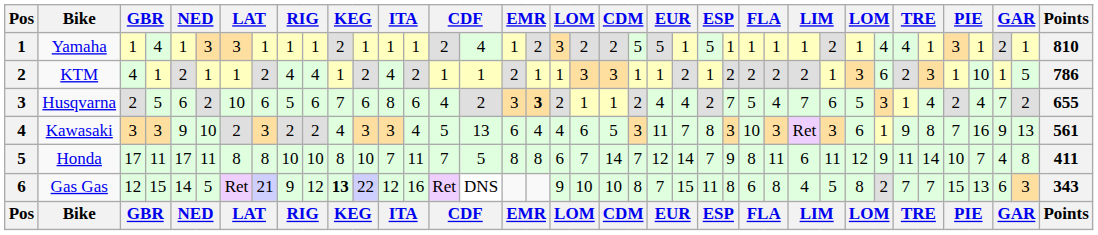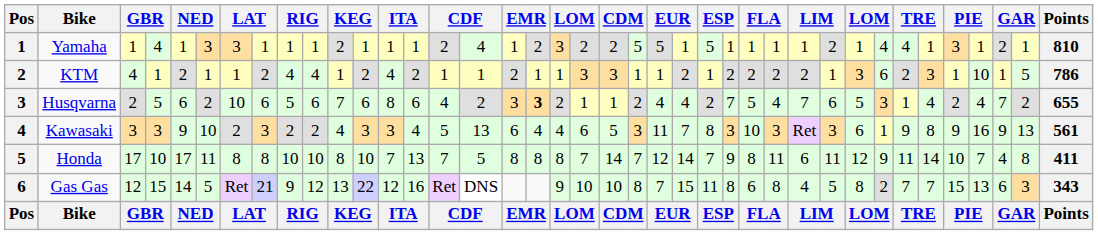 <table class="wikitable" style="font-size: 80%; text-align:center">
 <tr valign="top">
 <th valign="middle">Pos</th>
 <th valign="middle">Bike</th>
 <th colspan=2><a href='#'>GBR</a><br></th>
 <th colspan=2><a href='#'>NED</a><br></th>
 <th colspan=2><a href='#'>LAT</a><br></th>
 <th colspan=2><a href='#'>RIG</a><br></th>
 <th colspan=2><a href='#'>KEG</a><br></th>
 <th colspan=2><a href='#'>ITA</a><br></th>
 <th colspan=2><a href='#'>CDF</a><br></th>
 <th colspan=2><a href='#'>EMR</a><br></th>
 <th colspan=2><a href='#'>LOM</a><br></th>
 <th colspan=2><a href='#'>CDM</a><br></th>
 <th colspan=2><a href='#'>EUR</a><br></th>
 <th colspan=2><a href='#'>ESP</a><br></th>
 <th colspan=2><a href='#'>FLA</a><br></th>
 <th colspan=2><a href='#'>LIM</a><br></th>
 <th colspan=2><a href='#'>LOM</a><br></th>
 <th colspan=2><a href='#'>TRE</a><br></th>
 <th colspan=2><a href='#'>PIE</a><br></th>
 <th colspan=2><a href='#'>GAR</a><br></th>
 <th valign="middle">Points</th>
 </tr>
 <tr>
 <th>1</th>
 <td><a href='#'>Yamaha</a></td>
 <td style="background:#ffffbf;">1</td>
 <td style="background:#dfffdf;">4</td>
 <td style="background:#ffffbf;">1</td>
 <td style="background:#ffdf9f;">3</td>
 <td style="background:#ffdf9f;">3</td>
 <td style="background:#ffffbf;">1</td>
 <td style="background:#ffffbf;">1</td>
 <td style="background:#ffffbf;">1</td>
 <td style="background:#dfdfdf;">2</td>
 <td style="background:#ffffbf;">1</td>
 <td style="background:#ffffbf;">1</td>
 <td style="background:#ffffbf;">1</td>
 <td style="background:#dfdfdf;">2</td>
 <td style="background:#dfffdf;">4</td>
 <td style="background:#ffffbf;">1</td>
 <td style="background:#dfdfdf;">2</td>
 <td style="background:#ffdf9f;">3</td>
 <td style="background:#dfdfdf;">2</td>
 <td style="background:#dfdfdf;">2</td>
 <td style="background:#dfffdf;">5</td>
 <td style="background:#dfdfdf;">5</td>
 <td style="background:#ffffbf;">1</td>
 <td style="background:#dfffdf;">5</td>
 <td style="background:#ffffbf;">1</td>
 <td style="background:#ffffbf;">1</td>
 <td style="background:#ffffbf;">1</td>
 <td style="background:#ffffbf;">1</td>
 <td style="background:#dfdfdf;">2</td>
 <td style="background:#ffffbf;">1</td>
 <td style="background:#dfffdf;">4</td>
 <td style="background:#dfffdf;">4</td>
 <td style="background:#ffffbf;">1</td>
 <td style="background:#ffdf9f;">3</td>
 <td style="background:#ffffbf;">1</td>
 <td style="background:#dfdfdf;">2</td>
 <td style="background:#ffffbf;">1</td>
 <th>810</th>
 </tr>
 <tr>
 <th>2</th>
 <td><a href='#'>KTM</a></td>
 <td style="background:#dfffdf;">4</td>
 <td style="background:#ffffbf;">1</td>
 <td style="background:#dfdfdf;">2</td>
 <td style="background:#ffffbf;">1</td>
 <td style="background:#ffffbf;">1</td>
 <td style="background:#dfdfdf;">2</td>
 <td style="background:#dfffdf;">4</td>
 <td style="background:#dfffdf;">4</td>
 <td style="background:#ffffbf;">1</td>
 <td style="background:#dfdfdf;">2</td>
 <td style="background:#dfffdf;">4</td>
 <td style="background:#dfdfdf;">2</td>
 <td style="background:#ffffbf;">1</td>
 <td style="background:#ffffbf;">1</td>
 <td style="background:#dfdfdf;">2</td>
 <td style="background:#ffffbf;">1</td>
 <td style="background:#ffffbf;">1</td>
 <td style="background:#ffdf9f;">3</td>
 <td style="background:#ffdf9f;">3</td>
 <td style="background:#ffffbf;">1</td>
 <td style="background:#ffffbf;">1</td>
 <td style="background:#dfdfdf;">2</td>
 <td style="background:#ffffbf;">1</td>
 <td style="background:#dfdfdf;">2</td>
 <td style="background:#dfdfdf;">2</td>
 <td style="background:#dfdfdf;">2</td>
 <td style="background:#dfdfdf;">2</td>
 <td style="background:#ffffbf;">1</td>
 <td style="background:#ffdf9f;">3</td>
 <td style="background:#dfffdf;">6</td>
 <td style="background:#dfdfdf;">2</td>
 <td style="background:#ffdf9f;">3</td>
 <td style="background:#ffffbf;">1</td>
 <td style="background:#dfffdf;">10</td>
 <td style="background:#ffffbf;">1</td>
 <td style="background:#dfffdf;">5</td>
 <th>786</th>
 </tr>
 <tr>
 <th>3</th>
 <td><a href='#'>Husqvarna</a></td>
 <td style="background:#dfdfdf;">2</td>
 <td style="background:#dfffdf;">5</td>
 <td style="background:#dfffdf;">6</td>
 <td style="background:#dfdfdf;">2</td>
 <td style="background:#dfffdf;">10</td>
 <td style="background:#dfffdf;">6</td>
 <td style="background:#dfffdf;">5</td>
 <td style="background:#dfffdf;">6</td>
 <td style="background:#dfffdf;">7</td>
 <td style="background:#dfffdf;">6</td>
 <td style="background:#dfffdf;">8</td>
 <td style="background:#dfffdf;">6</td>
 <td style="background:#dfffdf;">4</td>
 <td style="background:#dfdfdf;">2</td>
 <td style="background:#ffdf9f;">3</td>
 <td style="background:#ffdf9f;"><strong>3</strong></td>
 <td style="background:#dfdfdf;">2</td>
 <td style="background:#ffffbf;">1</td>
 <td style="background:#ffffbf;">1</td>
 <td style="background:#dfdfdf;">2</td>
 <td style="background:#dfffdf;">4</td>
 <td style="background:#dfffdf;">4</td>
 <td style="background:#dfdfdf;">2</td>
 <td style="background:#dfffdf;">7</td>
 <td style="background:#dfffdf;">5</td>
 <td style="background:#dfffdf;">4</td>
 <td style="background:#dfffdf;">7</td>
 <td style="background:#dfffdf;">6</td>
 <td style="background:#dfffdf;">5</td>
 <td style="background:#ffdf9f;">3</td>
 <td style="background:#ffffbf;">1</td>
 <td style="background:#dfffdf;">4</td>
 <td style="background:#dfdfdf;">2</td>
 <td style="background:#dfffdf;">4</td>
 <td style="background:#dfffdf;">7</td>
 <td style="background:#dfdfdf;">2</td>
 <th>655</th>
 </tr>
 <tr>
 <th>4</th>
 <td><a href='#'>Kawasaki</a></td>
 <td style="background:#ffdf9f;">3</td>
 <td style="background:#ffdf9f;">3</td>
 <td style="background:#dfffdf;">9</td>
 <td style="background:#dfffdf;">10</td>
 <td style="background:#dfdfdf;">2</td>
 <td style="background:#ffdf9f;">3</td>
 <td style="background:#dfdfdf;">2</td>
 <td style="background:#dfdfdf;">2</td>
 <td style="background:#dfffdf;">4</td>
 <td style="background:#ffdf9f;">3</td>
 <td style="background:#ffdf9f;">3</td>
 <td style="background:#dfffdf;">4</td>
 <td style="background:#dfffdf;">5</td>
 <td style="background:#dfffdf;">13</td>
 <td style="background:#dfffdf;">6</td>
 <td style="background:#dfffdf;">4</td>
 <td style="background:#dfffdf;">4</td>
 <td style="background:#dfffdf;">6</td>
 <td style="background:#dfffdf;">5</td>
 <td style="background:#ffdf9f;">3</td>
 <td style="background:#dfffdf;">11</td>
 <td style="background:#dfffdf;">7</td>
 <td style="background:#dfffdf;">8</td>
 <td style="background:#ffdf9f;">3</td>
 <td style="background:#dfffdf;">10</td>
 <td style="background:#ffdf9f;">3</td>
 <td style="background:#efcfff;">Ret</td>
 <td style="background:#ffdf9f;">3</td>
 <td style="background:#dfffdf;">6</td>
 <td style="background:#ffffbf;">1</td>
 <td style="background:#dfffdf;">9</td>
 <td style="background:#dfffdf;">8</td>
-<td style="background:#dfffdf;">7</td>
+<td style="background:#dfffdf;">9</td>
 <td style="background:#dfffdf;">16</td>
 <td style="background:#dfffdf;">9</td>
 <td style="background:#dfffdf;">13</td>
 <th>561</th>
 </tr>
 <tr>
 <th>5</th>
 <td><a href='#'>Honda</a></td>
 <td style="background:#dfffdf;">17</td>
-<td style="background:#dfffdf;">11</td>
+<td style="background:#dfffdf;">10</td>
 <td style="background:#dfffdf;">17</td>
 <td style="background:#dfffdf;">11</td>
 <td style="background:#dfffdf;">8</td>
 <td style="background:#dfffdf;">8</td>
 <td style="background:#dfffdf;">10</td>
 <td style="background:#dfffdf;">10</td>
 <td style="background:#dfffdf;">8</td>
 <td style="background:#dfffdf;">10</td>
 <td style="background:#dfffdf;">7</td>
-<td style="background:#dfffdf;">11</td>
+<td style="background:#dfffdf;">13</td>
 <td style="background:#dfffdf;">7</td>
 <td style="background:#dfffdf;">5</td>
 <td style="background:#dfffdf;">8</td>
 <td style="background:#dfffdf;">8</td>
-<td style="background:#dfffdf;">6</td>
+<td style="background:#dfffdf;">8</td>
 <td style="background:#dfffdf;">7</td>
 <td style="background:#dfffdf;">14</td>
 <td style="background:#dfffdf;">7</td>
 <td style="background:#dfffdf;">12</td>
 <td style="background:#dfffdf;">14</td>
 <td style="background:#dfffdf;">7</td>
 <td style="background:#dfffdf;">9</td>
 <td style="background:#dfffdf;">8</td>
 <td style="background:#dfffdf;">11</td>
 <td style="background:#dfffdf;">6</td>
 <td style="background:#dfffdf;">11</td>
 <td style="background:#dfffdf;">12</td>
 <td style="background:#dfffdf;">9</td>
 <td style="background:#dfffdf;">11</td>
 <td style="background:#dfffdf;">14</td>
 <td style="background:#dfffdf;">10</td>
 <td style="background:#dfffdf;">7</td>
 <td style="background:#dfffdf;">4</td>
 <td style="background:#dfffdf;">8</td>
 <th>411</th>
 </tr>
 <tr>
 <th>6</th>
 <td><a href='#'>Gas Gas</a></td>
 <td style="background:#dfffdf;">12</td>
 <td style="background:#dfffdf;">15</td>
 <td style="background:#dfffdf;">14</td>
 <td style="background:#dfffdf;">5</td>
 <td style="background:#efcfff;">Ret</td>
 <td style="background:#cfcfff;">21</td>
 <td style="background:#dfffdf;">9</td>
 <td style="background:#dfffdf;">12</td>
-<td style="background:#dfffdf;"><strong>13</strong></td>
+<td style="background:#dfffdf;">13</td>
 <td style="background:#cfcfff;">22</td>
 <td style="background:#dfffdf;">12</td>
 <td style="background:#dfffdf;">16</td>
 <td style="background:#efcfff;">Ret</td>
 <td style="background:#ffffff;">DNS</td>
 <td></td>
 <td></td>
 <td style="background:#dfffdf;">9</td>
 <td style="background:#dfffdf;">10</td>
 <td style="background:#dfffdf;">10</td>
 <td style="background:#dfffdf;">8</td>
 <td style="background:#dfffdf;">7</td>
 <td style="background:#dfffdf;">15</td>
 <td style="background:#dfffdf;">11</td>
 <td style="background:#dfffdf;">8</td>
 <td style="background:#dfffdf;">6</td>
 <td style="background:#dfffdf;">8</td>
 <td style="background:#dfffdf;">4</td>
 <td style="background:#dfffdf;">5</td>
 <td style="background:#dfffdf;">8</td>
 <td style="background:#dfdfdf;">2</td>
 <td style="background:#dfffdf;">7</td>
 <td style="background:#dfffdf;">7</td>
 <td style="background:#dfffdf;">15</td>
 <td style="background:#dfffdf;">13</td>
 <td style="background:#dfffdf;">6</td>
 <td style="background:#ffdf9f;">3</td>
 <th>343</th>
 </tr>
 <tr valign="top">
 <th valign="middle">Pos</th>
 <th valign="middle">Bike</th>
 <th colspan=2><a href='#'>GBR</a><br></th>
 <th colspan=2><a href='#'>NED</a><br></th>
 <th colspan=2><a href='#'>LAT</a><br></th>
 <th colspan=2><a href='#'>RIG</a><br></th>
 <th colspan=2><a href='#'>KEG</a><br></th>
 <th colspan=2><a href='#'>ITA</a><br></th>
 <th colspan=2><a href='#'>CDF</a><br></th>
 <th colspan=2><a href='#'>EMR</a><br></th>
 <th colspan=2><a href='#'>LOM</a><br></th>
 <th colspan=2><a href='#'>CDM</a><br></th>
 <th colspan=2><a href='#'>EUR</a><br></th>
 <th colspan=2><a href='#'>ESP</a><br></th>
 <th colspan=2><a href='#'>FLA</a><br></th>
 <th colspan=2><a href='#'>LIM</a><br></th>
 <th colspan=2><a href='#'>LOM</a><br></th>
 <th colspan=2><a href='#'>TRE</a><br></th>
 <th colspan=2><a href='#'>PIE</a><br></th>
 <th colspan=2><a href='#'>GAR</a><br></th>
 <th valign="middle">Points</th>
 </tr>
 </table>
